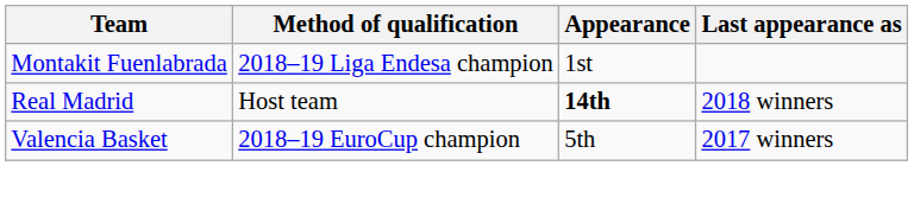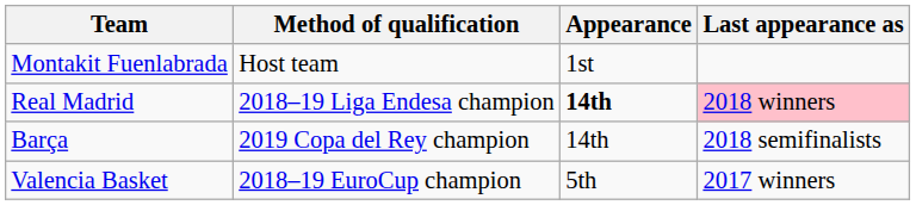 <table class="wikitable">
 <tr>
 <th>Team</th>
 <th>Method of qualification</th>
 <th>Appearance</th>
 <th>Last appearance as</th>
 </tr>
 <tr>
 <td><a href='#'>Montakit Fuenlabrada</a></td>
-<td><a href='#'>2018–19 Liga Endesa</a> champion</td>
+<td>Host team</td>
 <td>1st</td>
 <td></td>
 </tr>
 <tr>
 <td><a href='#'>Real Madrid</a></td>
-<td>Host team</td>
+<td><a href='#'>2018–19 Liga Endesa</a> champion</td>
 <td><strong>14th</strong></td>
-<td><a href='#'>2018</a> winners</td>
+<td style="background: pink;"><a href='#'>2018</a> winners</td>
+</tr>
+<tr>
+<td><a href='#'>Barça</a></td>
+<td><a href='#'>2019 Copa del Rey</a> champion</td>
+<td>14th</td>
+<td><a href='#'>2018</a> semifinalists</td>
 </tr>
 <tr>
 <td><a href='#'>Valencia Basket</a></td>
 <td><a href='#'>2018–19 EuroCup</a> champion</td>
 <td>5th</td>
 <td><a href='#'>2017</a> winners</td>
 </tr>
 </table>
